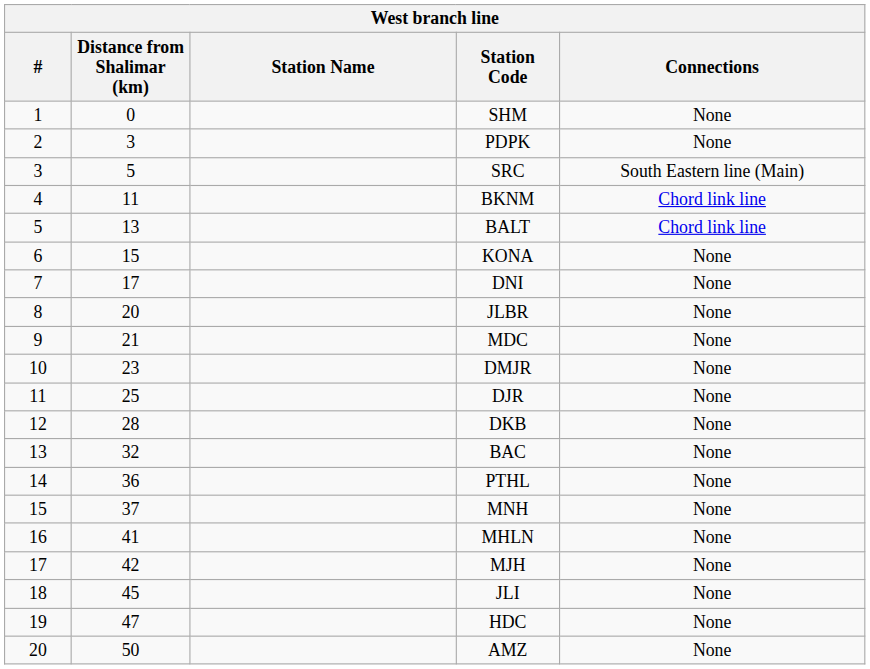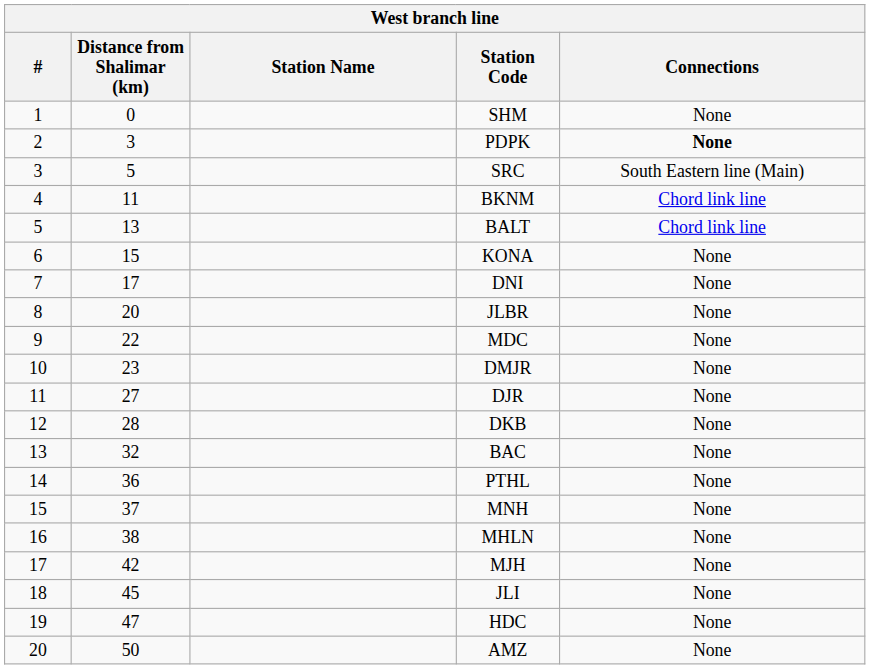 <table class="wikitable" style="text-align:center; width:49%;">
 <tr>
 <th colspan="5"><strong>West branch line</strong></th>
 </tr>
 <tr>
 <th style="width:1%;">#</th>
 <th style="width:1%;">Distance from Shalimar (km)</th>
 <th style="width:5%;">Station Name</th>
 <th style="width:1%;">Station Code</th>
 <th style="width:5%;">Connections</th>
 </tr>
 <tr>
 <td>1</td>
 <td>0</td>
 <td><strong></strong></td>
 <td>SHM</td>
 <td>None</td>
 </tr>
 <tr>
 <td>2</td>
 <td>3</td>
 <td></td>
 <td>PDPK</td>
-<td>None</td>
+<td><strong>None</strong></td>
 </tr>
 <tr>
 <td>3</td>
 <td>5</td>
 <td><strong></strong></td>
 <td>SRC</td>
 <td>South Eastern line (Main)</td>
 </tr>
 <tr>
 <td>4</td>
 <td>11</td>
 <td></td>
 <td>BKNM</td>
 <td><a href='#'>Chord link line</a></td>
 </tr>
 <tr>
 <td>5</td>
 <td>13</td>
 <td></td>
 <td>BALT</td>
 <td><a href='#'>Chord link line</a></td>
 </tr>
 <tr>
 <td>6</td>
 <td>15</td>
 <td></td>
 <td>KONA</td>
 <td>None</td>
 </tr>
 <tr>
 <td>7</td>
 <td>17</td>
 <td></td>
 <td>DNI</td>
 <td>None</td>
 </tr>
 <tr>
 <td>8</td>
 <td>20</td>
 <td></td>
 <td>JLBR</td>
 <td>None</td>
 </tr>
 <tr>
 <td>9</td>
-<td>21</td>
+<td>22</td>
 <td></td>
 <td>MDC</td>
 <td>None</td>
 </tr>
 <tr>
 <td>10</td>
 <td>23</td>
 <td></td>
 <td>DMJR</td>
 <td>None</td>
 </tr>
 <tr>
 <td>11</td>
-<td>25</td>
+<td>27</td>
 <td></td>
 <td>DJR</td>
 <td>None</td>
 </tr>
 <tr>
 <td>12</td>
 <td>28</td>
 <td></td>
 <td>DKB</td>
 <td>None</td>
 </tr>
 <tr>
 <td>13</td>
 <td>32</td>
 <td></td>
 <td>BAC</td>
 <td>None</td>
 </tr>
 <tr>
 <td>14</td>
 <td>36</td>
 <td></td>
 <td>PTHL</td>
 <td>None</td>
 </tr>
 <tr>
 <td>15</td>
 <td>37</td>
 <td></td>
 <td>MNH</td>
 <td>None</td>
 </tr>
 <tr>
 <td>16</td>
-<td>41</td>
+<td>38</td>
 <td></td>
 <td>MHLN</td>
 <td>None</td>
 </tr>
 <tr>
 <td>17</td>
 <td>42</td>
 <td></td>
 <td>MJH</td>
 <td>None</td>
 </tr>
 <tr>
 <td>18</td>
 <td>45</td>
 <td></td>
 <td>JLI</td>
 <td>None</td>
 </tr>
 <tr>
 <td>19</td>
 <td>47</td>
 <td></td>
 <td>HDC</td>
 <td>None</td>
 </tr>
 <tr>
 <td>20</td>
 <td>50</td>
 <td><strong></strong></td>
 <td>AMZ</td>
 <td>None</td>
 </tr>
 </table>
